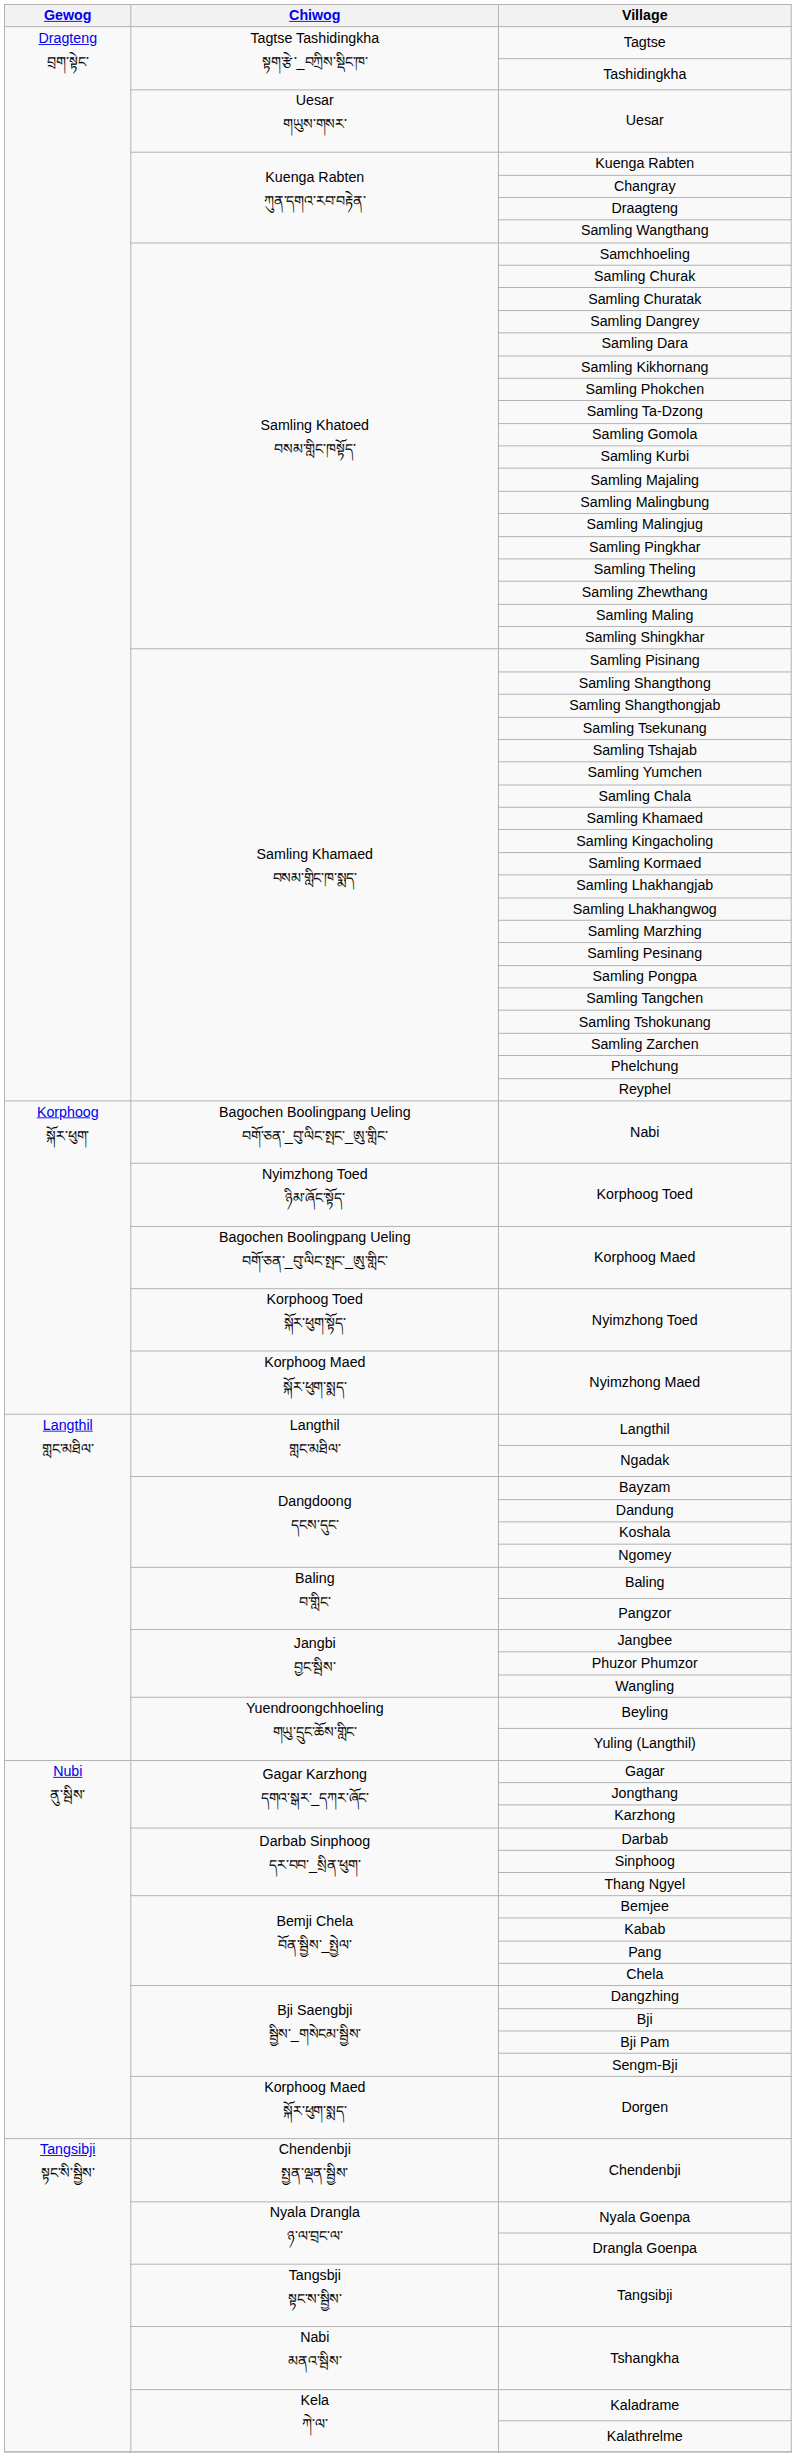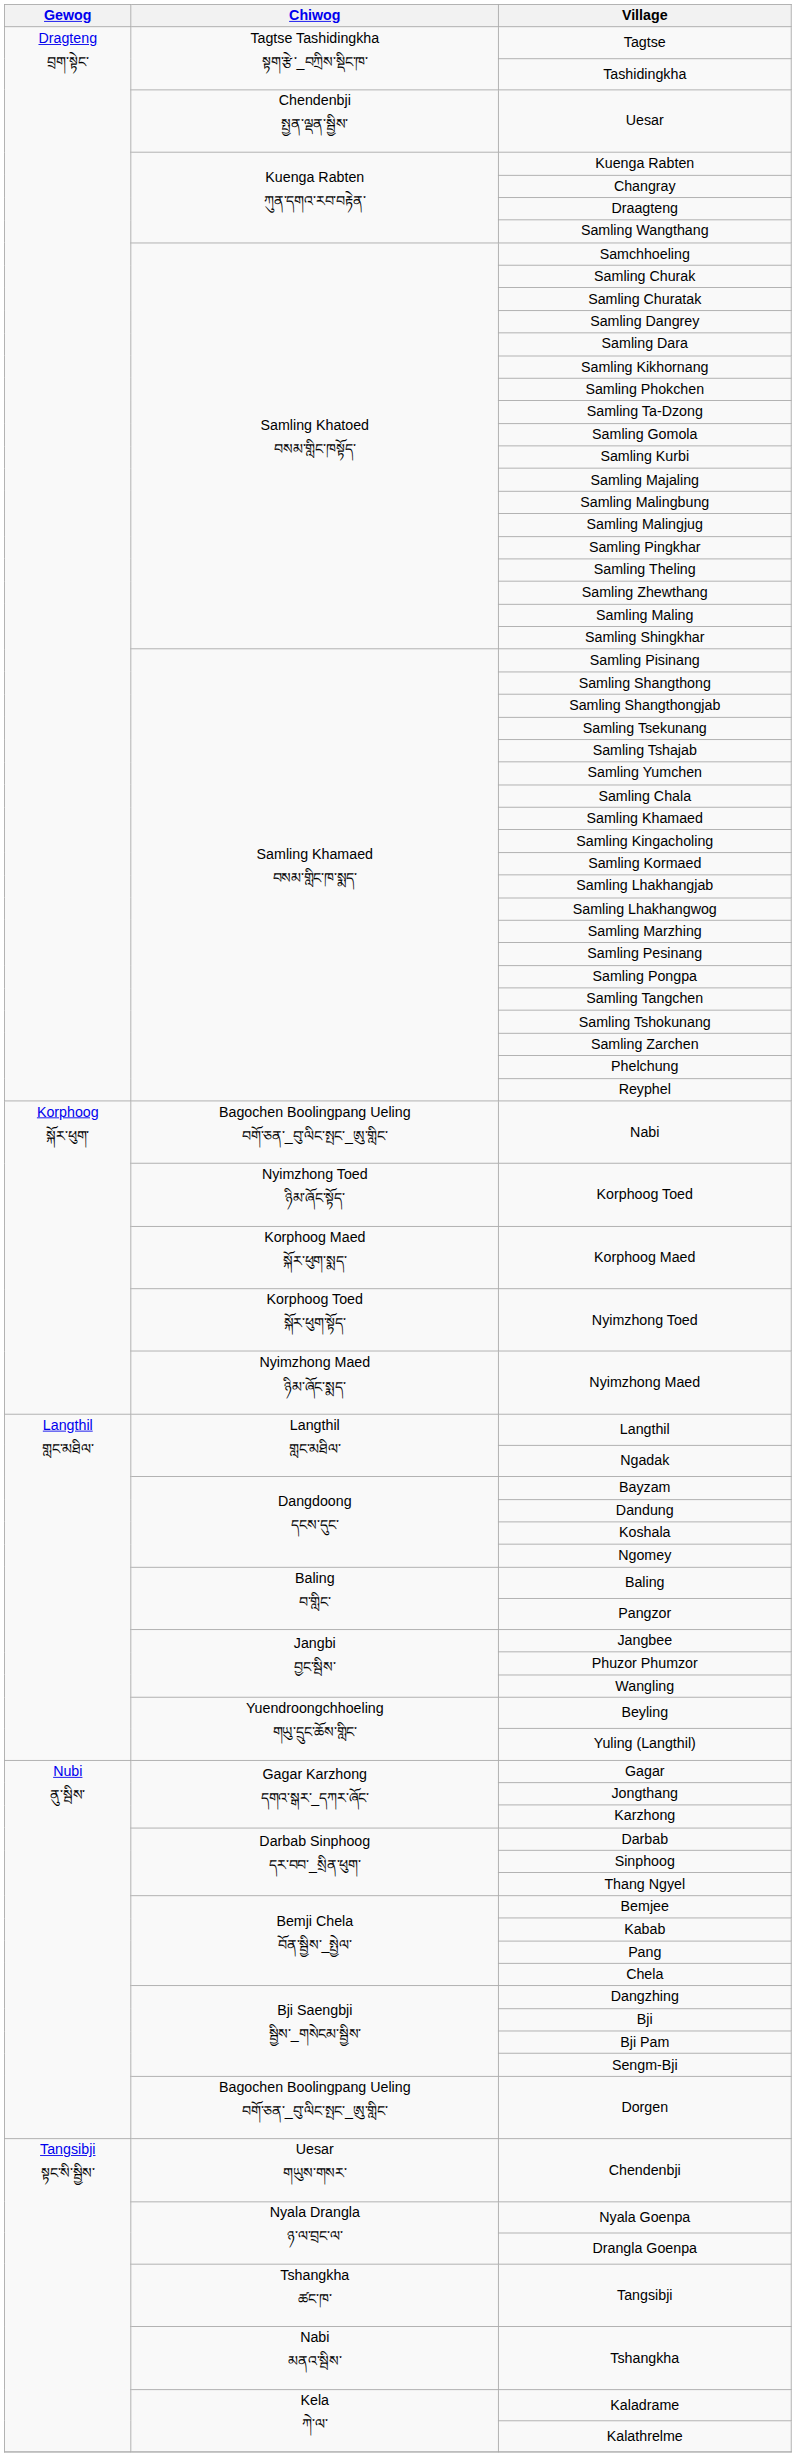 <table class="wikitable" style="width:70%; text-align:center" align="center">
 <tr>
 <th><a href='#'>Gewog</a></th>
 <th><a href='#'>Chiwog</a></th>
 <th>Village</th>
 </tr>
 <tr>
 <td rowspan=45 valign="top"><a href='#'>Dragteng</a><br>བྲག་སྟེང་</td>
 <td rowspan=2>Tagtse Tashidingkha<br>སྟག་རྩེ་_བཀྲིས་སྡིང་ཁ་</td>
 <td>Tagtse</td>
 </tr>
 <tr>
 <td>Tashidingkha</td>
 </tr>
 <tr>
-<td>Uesar<br>གཡུས་གསར་</td>
+<td>Chendenbji<br>སྤྱན་ལྡན་སྦྱིས་</td>
 <td>Uesar</td>
 </tr>
 <tr>
 <td rowspan=4>Kuenga Rabten<br>ཀུན་དགའ་རབ་བརྟེན་</td>
 <td>Kuenga Rabten</td>
 </tr>
 <tr>
 <td>Changray</td>
 </tr>
 <tr>
 <td>Draagteng</td>
 </tr>
 <tr>
 <td>Samling Wangthang</td>
 </tr>
 <tr>
 <td rowspan=18>Samling Khatoed<br>བསམ་གླིང་ཁསྟོད་</td>
 <td>Samchhoeling</td>
 </tr>
 <tr>
 <td>Samling Churak</td>
 </tr>
 <tr>
 <td>Samling Churatak</td>
 </tr>
 <tr>
 <td>Samling Dangrey</td>
 </tr>
 <tr>
 <td>Samling Dara</td>
 </tr>
 <tr>
 <td>Samling Kikhornang</td>
 </tr>
 <tr>
 <td>Samling Phokchen</td>
 </tr>
 <tr>
 <td>Samling Ta-Dzong</td>
 </tr>
 <tr>
 <td>Samling Gomola</td>
 </tr>
 <tr>
 <td>Samling Kurbi</td>
 </tr>
 <tr>
 <td>Samling Majaling</td>
 </tr>
 <tr>
 <td>Samling Malingbung</td>
 </tr>
 <tr>
 <td>Samling Malingjug</td>
 </tr>
 <tr>
 <td>Samling Pingkhar</td>
 </tr>
 <tr>
 <td>Samling Theling</td>
 </tr>
 <tr>
 <td>Samling Zhewthang</td>
 </tr>
 <tr>
 <td>Samling Maling</td>
 </tr>
 <tr>
 <td>Samling Shingkhar</td>
 </tr>
 <tr>
 <td rowspan=20>Samling Khamaed<br>བསམ་གླིང་ཁ་སྨད་</td>
 <td>Samling Pisinang</td>
 </tr>
 <tr>
 <td>Samling Shangthong</td>
 </tr>
 <tr>
 <td>Samling Shangthongjab</td>
 </tr>
 <tr>
 <td>Samling Tsekunang</td>
 </tr>
 <tr>
 <td>Samling Tshajab</td>
 </tr>
 <tr>
 <td>Samling Yumchen</td>
 </tr>
 <tr>
 <td>Samling Chala</td>
 </tr>
 <tr>
 <td>Samling Khamaed</td>
 </tr>
 <tr>
 <td>Samling Kingacholing</td>
 </tr>
 <tr>
 <td>Samling Kormaed</td>
 </tr>
 <tr>
 <td>Samling Lhakhangjab</td>
 </tr>
 <tr>
 <td>Samling Lhakhangwog</td>
 </tr>
 <tr>
 <td>Samling Marzhing</td>
 </tr>
 <tr>
 <td>Samling Pesinang</td>
 </tr>
 <tr>
 <td>Samling Pongpa</td>
 </tr>
 <tr>
 <td>Samling Tangchen</td>
 </tr>
 <tr>
 <td>Samling Tshokunang</td>
 </tr>
 <tr>
 <td>Samling Zarchen</td>
 </tr>
 <tr>
 <td>Phelchung</td>
 </tr>
 <tr>
 <td>Reyphel</td>
 </tr>
 <tr>
 <td rowspan=5 valign="top"><a href='#'>Korphoog</a><br>སྐོར་ཕུག་</td>
 <td>Bagochen Boolingpang Ueling<br>བགོ་ཅན་_བུ་ལིང་སྤང་_ཨུ་གླིང་</td>
 <td>Nabi</td>
 </tr>
 <tr>
 <td>Nyimzhong Toed<br>ཉིམ་ཞོང་སྟོད་</td>
 <td>Korphoog Toed</td>
 </tr>
 <tr>
-<td>Bagochen Boolingpang Ueling<br>བགོ་ཅན་_བུ་ལིང་སྤང་_ཨུ་གླིང་</td>
+<td>Korphoog Maed<br>སྐོར་ཕུག་སྨད་</td>
 <td>Korphoog Maed</td>
 </tr>
 <tr>
 <td>Korphoog Toed<br>སྐོར་ཕུག་སྟོད་</td>
 <td>Nyimzhong Toed</td>
 </tr>
 <tr>
-<td>Korphoog Maed<br>སྐོར་ཕུག་སྨད་</td>
+<td>Nyimzhong Maed<br>ཉིམ་ཞོང་སྨད་</td>
 <td>Nyimzhong Maed</td>
 </tr>
 <tr>
 <td rowspan=13 valign="top"><a href='#'>Langthil</a><br>གླང་མཐིལ་</td>
 <td rowspan=2>Langthil<br>གླང་མཐིལ་</td>
 <td>Langthil</td>
 </tr>
 <tr>
 <td>Ngadak</td>
 </tr>
 <tr>
 <td rowspan=4>Dangdoong<br>དངས་དུང་</td>
 <td>Bayzam</td>
 </tr>
 <tr>
 <td>Dandung</td>
 </tr>
 <tr>
 <td>Koshala</td>
 </tr>
 <tr>
 <td>Ngomey</td>
 </tr>
 <tr>
 <td rowspan=2>Baling<br>བ་གླིང་</td>
 <td>Baling</td>
 </tr>
 <tr>
 <td>Pangzor</td>
 </tr>
 <tr>
 <td rowspan=3>Jangbi<br>བྱང་སྦིས་</td>
 <td>Jangbee</td>
 </tr>
 <tr>
 <td>Phuzor Phumzor</td>
 </tr>
 <tr>
 <td>Wangling</td>
 </tr>
 <tr>
 <td rowspan=2>Yuendroongchhoeling<br>གཡུ་དྲུང་ཆོས་གླིང་</td>
 <td>Beyling</td>
 </tr>
 <tr>
 <td>Yuling (Langthil)</td>
 </tr>
 <tr>
 <td rowspan=15 valign="top"><a href='#'>Nubi</a><br>ནུ་སྦིས་</td>
 <td rowspan=3>Gagar Karzhong<br>དགའ་སྒར་_དཀར་ཞོང་</td>
 <td>Gagar</td>
 </tr>
 <tr>
 <td>Jongthang</td>
 </tr>
 <tr>
 <td>Karzhong</td>
 </tr>
 <tr>
 <td rowspan=3>Darbab Sinphoog<br>དར་བབ་_སྲིན་ཕུག་</td>
 <td>Darbab</td>
 </tr>
 <tr>
 <td>Sinphoog</td>
 </tr>
 <tr>
 <td>Thang Ngyel</td>
 </tr>
 <tr>
 <td rowspan=4>Bemji Chela<br>བོན་སྦྱིས་_སྤྱེལ་</td>
 <td>Bemjee</td>
 </tr>
 <tr>
 <td>Kabab</td>
 </tr>
 <tr>
 <td>Pang</td>
 </tr>
 <tr>
 <td>Chela</td>
 </tr>
 <tr>
 <td rowspan=4>Bji Saengbji<br>སྦྱིས་_གསེངམ་སྦྱིས་</td>
 <td>Dangzhing</td>
 </tr>
 <tr>
 <td>Bji</td>
 </tr>
 <tr>
 <td>Bji Pam</td>
 </tr>
 <tr>
 <td>Sengm-Bji</td>
 </tr>
 <tr>
-<td>Korphoog Maed<br>སྐོར་ཕུག་སྨད་</td>
+<td>Bagochen Boolingpang Ueling<br>བགོ་ཅན་_བུ་ལིང་སྤང་_ཨུ་གླིང་</td>
 <td>Dorgen</td>
 </tr>
 <tr>
 <td rowspan=7 valign="top"><a href='#'>Tangsibji</a><br>སྟང་སི་སྦྱིས་</td>
-<td>Chendenbji<br>སྤྱན་ལྡན་སྦྱིས་</td>
+<td>Uesar<br>གཡུས་གསར་</td>
 <td>Chendenbji</td>
 </tr>
 <tr>
 <td rowspan=2>Nyala Drangla<br>ཉ་ལ་བྲང་ལ་</td>
 <td>Nyala Goenpa</td>
 </tr>
 <tr>
 <td>Drangla Goenpa</td>
 </tr>
 <tr>
-<td>Tangsbji<br>སྟང་ས་སྦྱིས་</td>
+<td>Tshangkha<br>ཚང་ཁ་</td>
 <td>Tangsibji</td>
 </tr>
 <tr>
 <td>Nabi<br>མནའ་སྦིས་</td>
 <td>Tshangkha</td>
 </tr>
 <tr>
 <td rowspan=2>Kela<br>ཀེ་ལ་</td>
 <td>Kaladrame</td>
 </tr>
 <tr>
 <td>Kalathrelme</td>
 </tr>
 <tr>
 </tr>
 </table>
